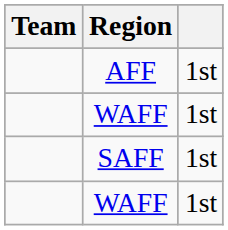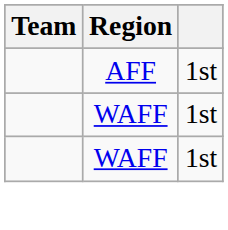 <table class="wikitable sortable">
 <tr>
 <th>Team</th>
 <th>Region</th>
 <th></th>
 </tr>
 <tr>
 <td></td>
 <td style="text-align:center"><a href='#'>AFF</a></td>
 <td style="text-align:center">1st</td>
 </tr>
 <tr>
 <td></td>
 <td style="text-align:center"><a href='#'>WAFF</a></td>
 <td style="text-align:center">1st</td>
 </tr>
 <tr>
 <td></td>
-<td style="text-align:center"><a href='#'>SAFF</a></td>
-<td style="text-align:center">1st</td>
-</tr>
-<tr>
-<td></td>
 <td style="text-align:center"><a href='#'>WAFF</a></td>
 <td style="text-align:center">1st</td>
 </tr>
 </table>
